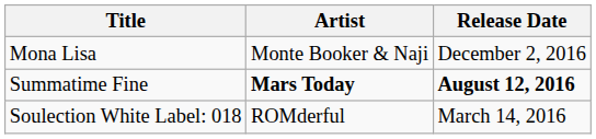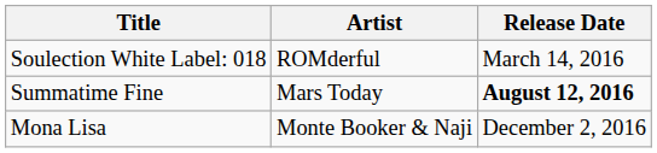 <table class="wikitable">
 <tr>
 <th>Title</th>
 <th>Artist</th>
 <th>Release Date</th>
 </tr>
 <tr>
+<td>Soulection White Label: 018</td>
+<td>ROMderful</td>
+<td>March 14, 2016</td>
+</tr>
+<tr>
+<td>Summatime Fine</td>
+<td>Mars Today</td>
+<td><strong>August 12, 2016</strong></td>
+</tr>
+<tr>
 <td>Mona Lisa</td>
 <td>Monte Booker & Naji</td>
 <td>December 2, 2016</td>
 </tr>
-<tr>
-<td>Summatime Fine</td>
-<td><strong>Mars Today</strong></td>
-<td><strong>August 12, 2016</strong></td>
-</tr>
-<tr>
-<td>Soulection White Label: 018</td>
-<td>ROMderful</td>
-<td>March 14, 2016</td>
-</tr>
 </table>
